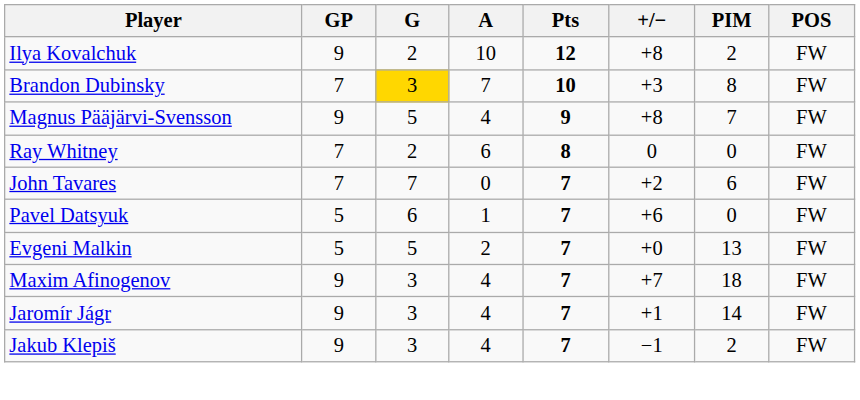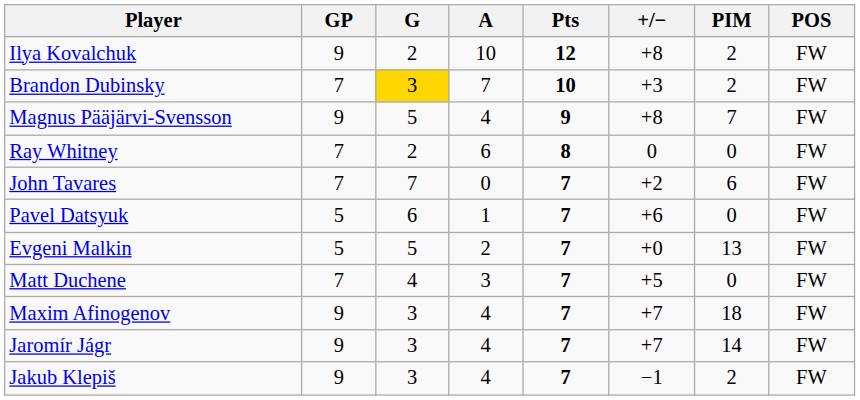 <table class="wikitable sortable" style="text-align:center;">
 <tr>
 <th style="width:225px;">Player</th>
 <th style="width:50px;">GP</th>
 <th style="width:50px;">G</th>
 <th style="width:50px;">A</th>
 <th style="width:60px;">Pts</th>
 <th style="width:60px;">+/−</th>
 <th style="width:50px;">PIM</th>
 <th style="width:60px;">POS</th>
 </tr>
 <tr>
 <td style="text-align:left;"> <a href='#'>Ilya Kovalchuk</a></td>
 <td>9</td>
 <td>2</td>
 <td>10</td>
 <td><strong>12</strong></td>
 <td>+8</td>
 <td>2</td>
 <td>FW</td>
 </tr>
 <tr>
 <td style="text-align:left;"> <a href='#'>Brandon Dubinsky</a></td>
 <td>7</td>
 <td style="background: gold;">3</td>
 <td>7</td>
 <td><strong>10</strong></td>
 <td>+3</td>
-<td>8</td>
+<td>2</td>
 <td>FW</td>
 </tr>
 <tr>
 <td style="text-align:left;"> <a href='#'>Magnus Pääjärvi-Svensson</a></td>
 <td>9</td>
 <td>5</td>
 <td>4</td>
 <td><strong>9</strong></td>
 <td>+8</td>
 <td>7</td>
 <td>FW</td>
 </tr>
 <tr>
 <td style="text-align:left;"> <a href='#'>Ray Whitney</a></td>
 <td>7</td>
 <td>2</td>
 <td>6</td>
 <td><strong>8</strong></td>
 <td>0</td>
 <td>0</td>
 <td>FW</td>
 </tr>
 <tr>
 <td style="text-align:left;"> <a href='#'>John Tavares</a></td>
 <td>7</td>
 <td>7</td>
 <td>0</td>
 <td><strong>7</strong></td>
 <td>+2</td>
 <td>6</td>
 <td>FW</td>
 </tr>
 <tr>
 <td style="text-align:left;"> <a href='#'>Pavel Datsyuk</a></td>
 <td>5</td>
 <td>6</td>
 <td>1</td>
 <td><strong>7</strong></td>
 <td>+6</td>
 <td>0</td>
 <td>FW</td>
 </tr>
 <tr>
 <td style="text-align:left;"> <a href='#'>Evgeni Malkin</a></td>
 <td>5</td>
 <td>5</td>
 <td>2</td>
 <td><strong>7</strong></td>
 <td>+0</td>
 <td>13</td>
 <td>FW</td>
 </tr>
 <tr>
+<td style="text-align:left;"> <a href='#'>Matt Duchene</a></td>
+<td>7</td>
+<td>4</td>
+<td>3</td>
+<td><strong>7</strong></td>
+<td>+5</td>
+<td>0</td>
+<td>FW</td>
+</tr>
+<tr>
 <td style="text-align:left;"> <a href='#'>Maxim Afinogenov</a></td>
 <td>9</td>
 <td>3</td>
 <td>4</td>
 <td><strong>7</strong></td>
 <td>+7</td>
 <td>18</td>
 <td>FW</td>
 </tr>
 <tr>
 <td style="text-align:left;"> <a href='#'>Jaromír Jágr</a></td>
 <td>9</td>
 <td>3</td>
 <td>4</td>
 <td><strong>7</strong></td>
-<td>+1</td>
+<td>+7</td>
 <td>14</td>
 <td>FW</td>
 </tr>
 <tr>
 <td style="text-align:left;"> <a href='#'>Jakub Klepiš</a></td>
 <td>9</td>
 <td>3</td>
 <td>4</td>
 <td><strong>7</strong></td>
 <td>−1</td>
 <td>2</td>
 <td>FW</td>
 </tr>
 </table>
